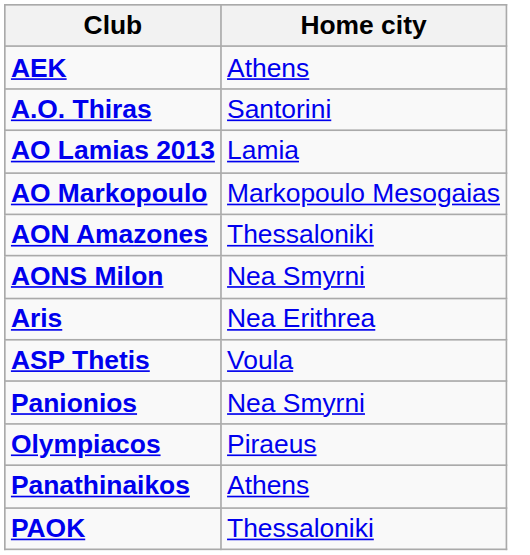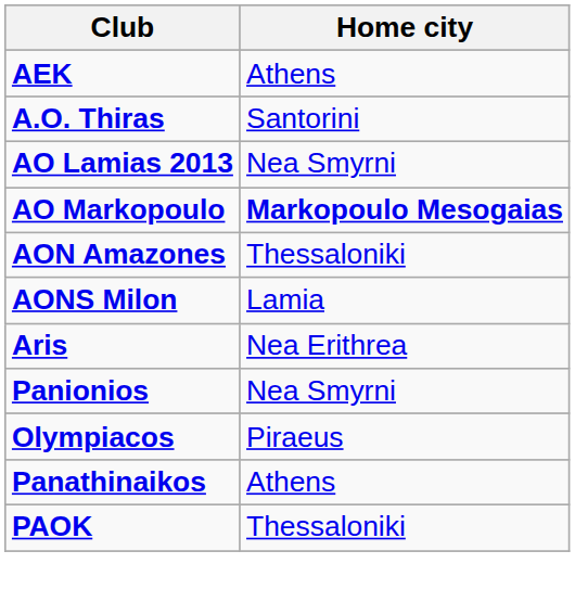 <table class="wikitable">
 <tr>
 <th>Club</th>
 <th>Home city</th>
 </tr>
 <tr>
 <td align="left"><strong><a href='#'>AEK</a></strong></td>
 <td><a href='#'>Athens</a></td>
 </tr>
 <tr>
 <td align="left"><strong><a href='#'>A.O. Thiras</a></strong></td>
 <td><a href='#'>Santorini</a></td>
 </tr>
 <tr>
 <td align="left"><strong><a href='#'>AO Lamias 2013</a></strong></td>
-<td><a href='#'>Lamia</a></td>
+<td><a href='#'>Nea Smyrni</a></td>
 </tr>
 <tr>
 <td align="left"><strong><a href='#'>AO Markopoulo</a></strong></td>
-<td><a href='#'>Markopoulo Mesogaias</a></td>
+<td><strong><a href='#'>Markopoulo Mesogaias</a></strong></td>
 </tr>
 <tr>
 <td align="left"><strong><a href='#'>AON Amazones</a></strong></td>
 <td><a href='#'>Thessaloniki</a></td>
 </tr>
 <tr>
 <td align="left"><strong><a href='#'>AONS Milon</a></strong></td>
-<td><a href='#'>Nea Smyrni</a></td>
+<td><a href='#'>Lamia</a></td>
 </tr>
 <tr>
 <td align="left"><strong><a href='#'>Aris</a></strong></td>
 <td><a href='#'>Nea Erithrea</a></td>
-</tr>
-<tr>
-<td align="left"><strong><a href='#'>ASP Thetis</a></strong></td>
-<td><a href='#'>Voula</a></td>
 </tr>
 <tr>
 <td align="left"><strong><a href='#'>Panionios</a></strong></td>
 <td><a href='#'>Nea Smyrni</a></td>
 </tr>
 <tr>
 <td align="left"><strong><a href='#'>Olympiacos</a></strong></td>
 <td><a href='#'>Piraeus</a></td>
 </tr>
 <tr>
 <td align="left"><strong><a href='#'>Panathinaikos</a></strong></td>
 <td><a href='#'>Athens</a></td>
 </tr>
 <tr>
 <td align="left"><strong><a href='#'>PAOK</a></strong></td>
 <td><a href='#'>Thessaloniki</a></td>
 </tr>
 </table>
